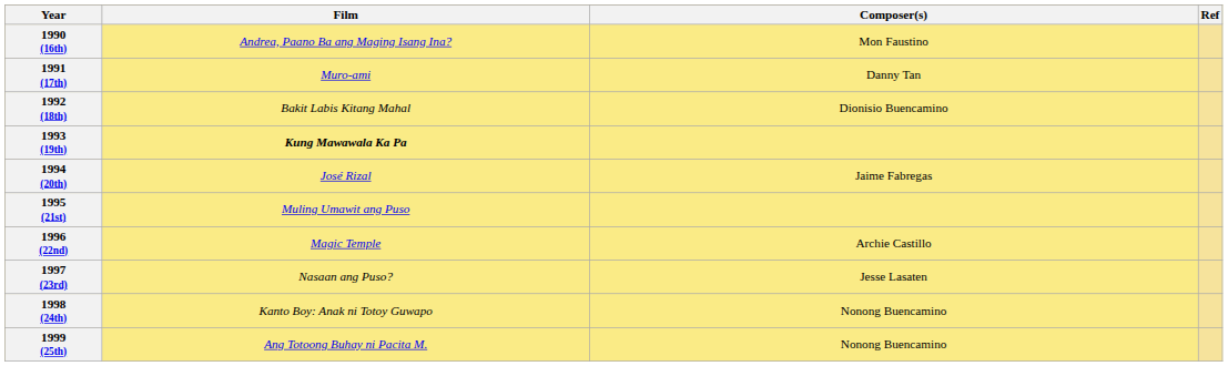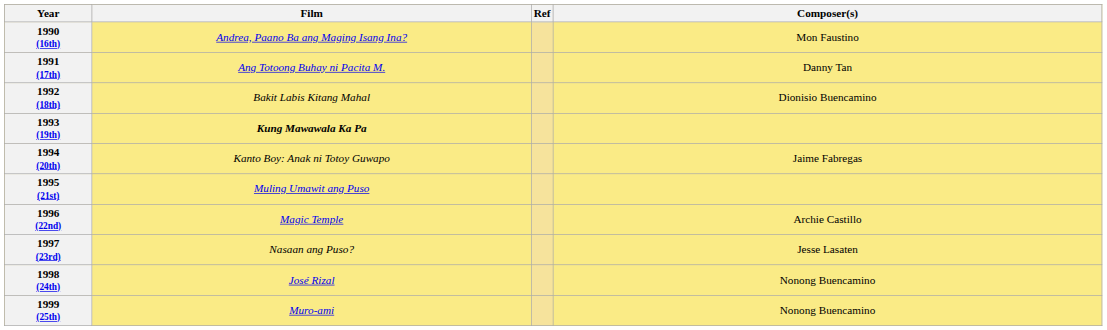 <table class="wikitable" rowspan=2 border="2" cellpadding="4" style="text-align: center; background: #f6e39c">
 <tr style="background:#bebebe;">
 <th scope="col" style="width:8%;">Year</th>
 <th scope="col" style="width:40%;">Film</th>
+<th scope="col" style="width:2%;">Ref</th>
 <th scope="col" style="width:50%;">Composer(s)</th>
-<th scope="col" style="width:2%;">Ref</th>
 </tr>
 <tr>
 <th scope="row" style="text-align:center">1990 <br><small><a href='#'>(16th)</a> </small></th>
 <td style="background:#FAEB86"><em><a href='#'>Andrea, Paano Ba ang Maging Isang Ina?</a></em></td>
+<td></td>
 <td style="background:#FAEB86">Mon Faustino</td>
-<td></td>
 </tr>
 <tr>
 <th scope="row" style="text-align:center">1991 <br><small><a href='#'>(17th)</a> </small></th>
-<td style="background:#FAEB86"><em><a href='#'>Muro-ami</a></em></td>
+<td style="background:#FAEB86"><em><a href='#'>Ang Totoong Buhay ni Pacita M.</a></em></td>
+<td></td>
 <td style="background:#FAEB86">Danny Tan</td>
-<td></td>
 </tr>
 <tr>
 <th scope="row" style="text-align:center">1992 <br><small><a href='#'>(18th)</a> </small></th>
 <td style="background:#FAEB86"><em>Bakit Labis Kitang Mahal</em></td>
+<td></td>
 <td style="background:#FAEB86">Dionisio Buencamino</td>
-<td></td>
 </tr>
 <tr>
 <th scope="row" style="text-align:center">1993 <br><small><a href='#'>(19th)</a> </small></th>
 <td style="background:#FAEB86"><strong><em>Kung Mawawala Ka Pa</em></strong></td>
+<td></td>
 <td style="background:#FAEB86"></td>
-<td></td>
 </tr>
 <tr>
 <th scope="row" style="text-align:center">1994 <br><small><a href='#'>(20th)</a> </small></th>
-<td style="background:#FAEB86"><em><a href='#'>José Rizal</a></em></td>
+<td style="background:#FAEB86"><em>Kanto Boy: Anak ni Totoy Guwapo</em></td>
+<td></td>
 <td style="background:#FAEB86">Jaime Fabregas</td>
-<td></td>
 </tr>
 <tr>
 <th scope="row" style="text-align:center">1995 <br><small><a href='#'>(21st)</a> </small></th>
 <td style="background:#FAEB86"><em><a href='#'>Muling Umawit ang Puso</a></em></td>
+<td></td>
 <td style="background:#FAEB86"></td>
-<td></td>
 </tr>
 <tr>
 <th scope="row" style="text-align:center">1996 <br><small><a href='#'>(22nd)</a> </small></th>
 <td style="background:#FAEB86"><em><a href='#'>Magic Temple</a></em></td>
+<td></td>
 <td style="background:#FAEB86">Archie Castillo</td>
-<td></td>
 </tr>
 <tr>
 <th scope="row" style="text-align:center">1997 <br><small><a href='#'>(23rd)</a> </small></th>
 <td style="background:#FAEB86"><em>Nasaan ang Puso?</em></td>
+<td></td>
 <td style="background:#FAEB86">Jesse Lasaten</td>
-<td></td>
 </tr>
 <tr>
 <th scope="row" style="text-align:center">1998 <br><small><a href='#'>(24th)</a> </small></th>
-<td style="background:#FAEB86"><em>Kanto Boy: Anak ni Totoy Guwapo</em></td>
+<td style="background:#FAEB86"><em><a href='#'>José Rizal</a></em></td>
+<td></td>
 <td style="background:#FAEB86">Nonong Buencamino</td>
-<td></td>
 </tr>
 <tr>
 <th scope="row" style="text-align:center">1999 <br><small><a href='#'>(25th)</a> </small></th>
-<td style="background:#FAEB86"><em><a href='#'>Ang Totoong Buhay ni Pacita M.</a></em></td>
+<td style="background:#FAEB86"><em><a href='#'>Muro-ami</a></em></td>
+<td></td>
 <td style="background:#FAEB86">Nonong Buencamino</td>
-<td></td>
 </tr>
 </table>
